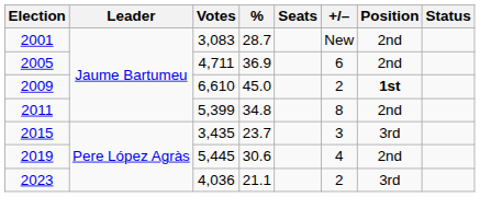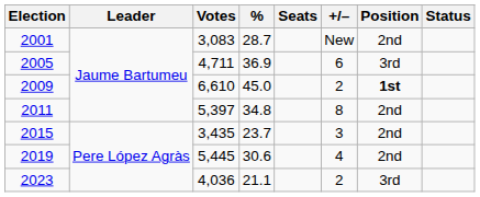 <table class=wikitable style=text-align:center>
 <tr>
 <th>Election</th>
 <th>Leader</th>
 <th>Votes</th>
 <th>%</th>
 <th>Seats</th>
 <th>+/–</th>
 <th>Position</th>
 <th>Status</th>
 </tr>
 <tr>
 <td><a href='#'>2001</a></td>
 <td rowspan=4><a href='#'>Jaume Bartumeu</a></td>
 <td>3,083</td>
 <td>28.7</td>
 <td></td>
 <td>New</td>
 <td> 2nd</td>
 <td></td>
 </tr>
 <tr>
 <td><a href='#'>2005</a></td>
 <td>4,711</td>
 <td>36.9</td>
 <td></td>
 <td> 6</td>
-<td> 2nd</td>
+<td> 3rd</td>
 <td></td>
 </tr>
 <tr>
 <td><a href='#'>2009</a></td>
 <td>6,610</td>
 <td>45.0</td>
 <td></td>
 <td> 2</td>
 <td><strong> 1st</strong></td>
 <td></td>
 </tr>
 <tr>
 <td><a href='#'>2011</a></td>
-<td>5,399</td>
+<td>5,397</td>
 <td>34.8</td>
 <td></td>
 <td> 8</td>
 <td> 2nd</td>
 <td></td>
 </tr>
 <tr>
 <td><a href='#'>2015</a></td>
 <td rowspan=3><a href='#'>Pere López Agràs</a></td>
 <td>3,435</td>
 <td>23.7</td>
 <td></td>
 <td> 3</td>
-<td> 3rd</td>
+<td> 2nd</td>
 <td></td>
 </tr>
 <tr>
 <td><a href='#'>2019</a></td>
 <td>5,445</td>
 <td>30.6</td>
 <td></td>
 <td> 4</td>
 <td> 2nd</td>
 <td></td>
 </tr>
 <tr>
 <td><a href='#'>2023</a></td>
 <td>4,036</td>
 <td>21.1</td>
 <td></td>
 <td> 2</td>
 <td> 3rd</td>
 <td></td>
 </tr>
 </table>
